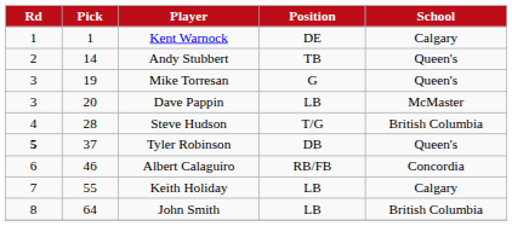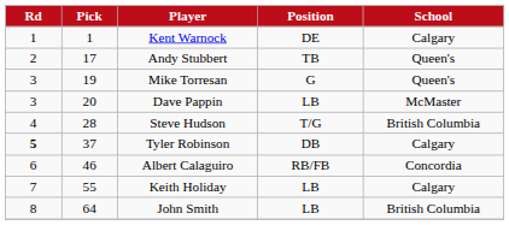 <table class="wikitable sortable">
 <tr>
 <th style="background:#bd0d18;color:#FFFFFF;"  width="8%">Rd</th>
 <th style="background:#bd0d18;color:#FFFFFF;"  width="8%">Pick</th>
 <th style="background:#bd0d18;color:#FFFFFF;"  width="20%">Player</th>
 <th style="background:#bd0d18;color:#FFFFFF;"  width="15%">Position</th>
 <th style="background:#bd0d18;color:#FFFFFF;"  width="20%">School</th>
 </tr>
 <tr align="center">
 <td align=center>1</td>
 <td>1</td>
 <td><a href='#'>Kent Warnock</a></td>
 <td>DE</td>
 <td>Calgary</td>
 </tr>
 <tr align="center">
 <td align=center>2</td>
-<td>14</td>
+<td>17</td>
 <td>Andy Stubbert</td>
 <td>TB</td>
 <td>Queen's</td>
 </tr>
 <tr align="center">
 <td align=center>3</td>
 <td>19</td>
 <td>Mike Torresan</td>
 <td>G</td>
 <td>Queen's</td>
 </tr>
 <tr align="center">
 <td align=center>3</td>
 <td>20</td>
 <td>Dave Pappin</td>
 <td>LB</td>
 <td>McMaster</td>
 </tr>
 <tr align="center">
 <td align=center>4</td>
 <td>28</td>
 <td>Steve Hudson</td>
 <td>T/G</td>
 <td>British Columbia</td>
 </tr>
 <tr align="center">
 <td align=center><strong>5</strong></td>
 <td>37</td>
 <td>Tyler Robinson</td>
 <td>DB</td>
-<td>Queen's</td>
+<td>Calgary</td>
 </tr>
 <tr align="center">
 <td align=center>6</td>
 <td>46</td>
 <td>Albert Calaguiro</td>
 <td>RB/FB</td>
 <td>Concordia</td>
 </tr>
 <tr align="center">
 <td align=center>7</td>
 <td>55</td>
 <td>Keith Holiday</td>
 <td>LB</td>
 <td>Calgary</td>
 </tr>
 <tr align="center">
 <td align=center>8</td>
 <td>64</td>
 <td>John Smith</td>
 <td>LB</td>
 <td>British Columbia</td>
 </tr>
 <tr align="center">
 </tr>
 </table>
